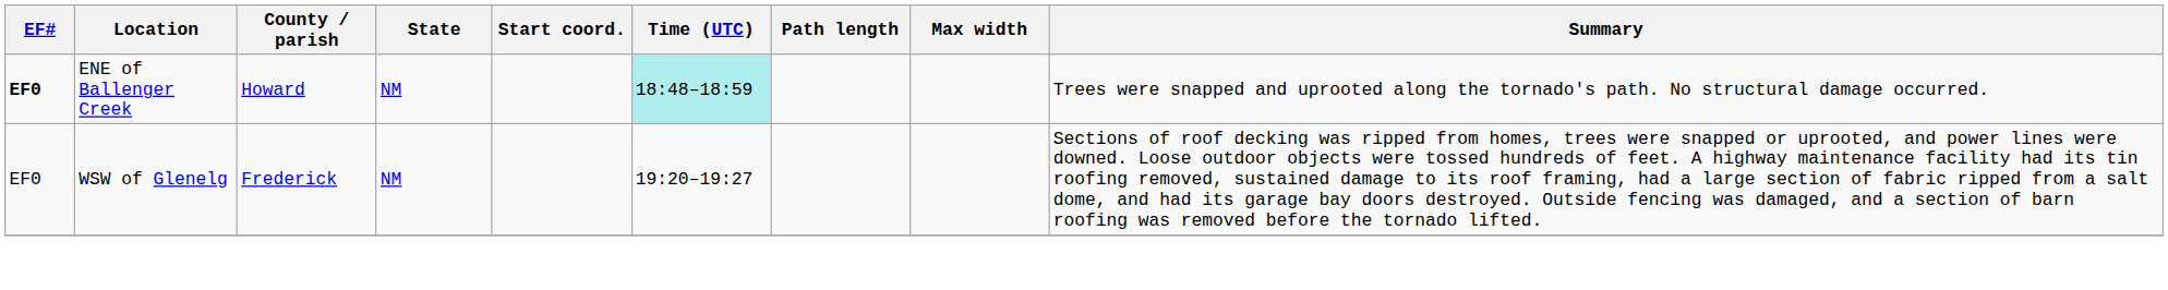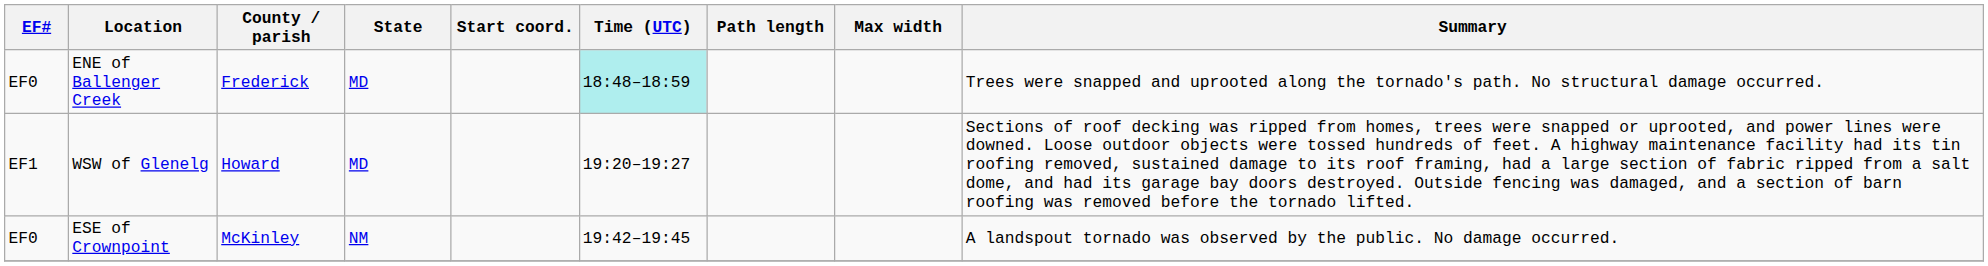 <table class="wikitable sortable" style="width:100%;">
 <tr>
 <th scope="col" style="width:3%; text-align:center;"><a href='#'>EF#</a></th>
 <th scope="col" style="width:7%; text-align:center;" class="unsortable">Location</th>
 <th scope="col" style="width:6%; text-align:center;" class="unsortable">County / parish</th>
 <th scope="col" style="width:5%; text-align:center;">State</th>
 <th scope="col" style="width:6%; text-align:center;">Start coord.</th>
 <th scope="col" style="width:6%; text-align:center;">Time (<a href='#'>UTC</a>)</th>
 <th scope="col" style="width:6%; text-align:center;">Path length</th>
 <th scope="col" style="width:6%; text-align:center;">Max width</th>
 <th scope="col" class="unsortable" style="width:48%; text-align:center;">Summary</th>
 </tr>
 <tr>
-<td bgcolor=><strong>EF0</strong></td>
+<td bgcolor=>EF0</td>
 <td>ENE of <a href='#'>Ballenger Creek</a></td>
-<td><a href='#'>Howard</a></td>
-<td><a href='#'>NM</a></td>
+<td><a href='#'>Frederick</a></td>
+<td><a href='#'>MD</a></td>
 <td></td>
 <td style="background: paleturquoise;">18:48–18:59</td>
 <td></td>
 <td></td>
 <td>Trees were snapped and uprooted along the tornado's path. No structural damage occurred.</td>
 </tr>
 <tr>
-<td bgcolor=>EF0</td>
+<td bgcolor=>EF1</td>
 <td>WSW of <a href='#'>Glenelg</a></td>
-<td><a href='#'>Frederick</a></td>
-<td><a href='#'>NM</a></td>
+<td><a href='#'>Howard</a></td>
+<td><a href='#'>MD</a></td>
 <td></td>
 <td>19:20–19:27</td>
 <td></td>
 <td></td>
 <td>Sections of roof decking was ripped from homes, trees were snapped or uprooted, and power lines were downed. Loose outdoor objects were tossed hundreds of feet. A highway maintenance facility had its tin roofing removed, sustained damage to its roof framing, had a large section of fabric ripped from a salt dome, and had its garage bay doors destroyed. Outside fencing was damaged, and a section of barn roofing was removed before the tornado lifted.</td>
 </tr>
 <tr>
+<td bgcolor=>EF0</td>
+<td>ESE of <a href='#'>Crownpoint</a></td>
+<td><a href='#'>McKinley</a></td>
+<td><a href='#'>NM</a></td>
+<td></td>
+<td>19:42–19:45</td>
+<td></td>
+<td></td>
+<td>A landspout tornado was observed by the public. No damage occurred.</td>
+</tr>
+<tr>
 </tr>
 </table>
